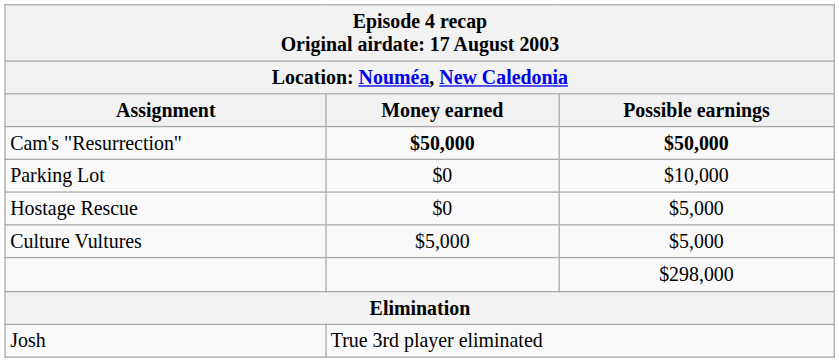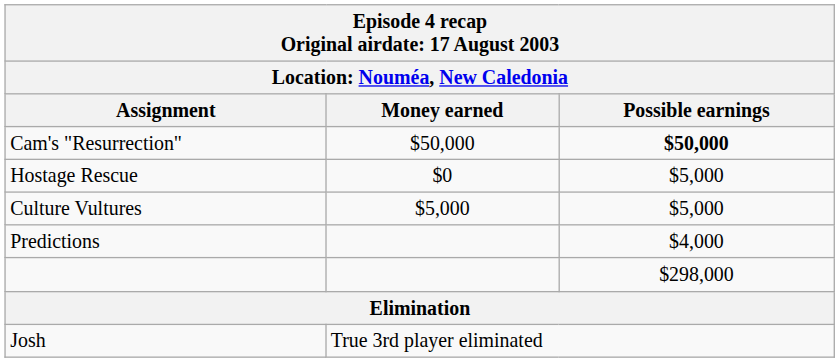 <table class="wikitable" style="font-size: 95%; margin: 10px" align="right" width="40%">
 <tr>
 <th colspan=3>Episode 4 recap<br>Original airdate: 17 August 2003</th>
 </tr>
 <tr>
 <th colspan=3>Location: <a href='#'>Nouméa</a>, <a href='#'>New Caledonia</a></th>
 </tr>
 <tr>
 <th>Assignment</th>
 <th>Money earned</th>
 <th>Possible earnings</th>
 </tr>
 <tr>
 <td>Cam's "Resurrection"</td>
+<td align="center">$50,000</td>
 <td align="center"><strong>$50,000</strong></td>
-<td align="center"><strong>$50,000</strong></td>
-</tr>
-<tr>
-<td>Parking Lot</td>
-<td align="center">$0</td>
-<td align="center">$10,000</td>
 </tr>
 <tr>
 <td>Hostage Rescue</td>
 <td align="center">$0</td>
 <td align="center">$5,000</td>
 </tr>
 <tr>
 <td>Culture Vultures</td>
 <td align="center">$5,000</td>
 <td align="center">$5,000</td>
+</tr>
+<tr>
+<td>Predictions</td>
+<td align="center"></td>
+<td align="center">$4,000</td>
 </tr>
 <tr>
 <td><strong></strong></td>
 <td align="center"><strong></strong></td>
 <td align="center">$298,000</td>
 </tr>
 <tr>
 <th colspan=3>Elimination</th>
 </tr>
 <tr>
 <td>Josh</td>
 <td colspan=2>True 3rd player eliminated</td>
 </tr>
 </table>
